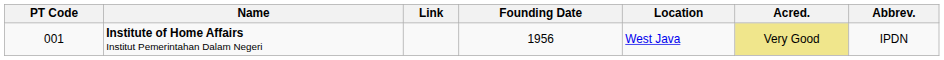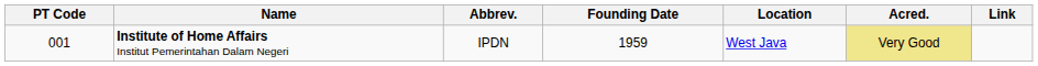 <table class="wikitable sortable" style="width:100%; text-align:center;">
 <tr>
 <th>PT Code<br></th>
 <th>Name</th>
-<th class="unsortable">Link</th>
+<th>Abbrev.</th>
 <th data-sort-type="date">Founding  Date</th>
 <th>Location</th>
 <th>Acred.</th>
-<th>Abbrev.</th>
+<th class="unsortable">Link</th>
 </tr>
 <tr>
 <td>001</td>
 <td style="text-align:left;"><strong>Institute of Home Affairs</strong><br><small>Institut Pemerintahan Dalam Negeri</small></td>
-<td></td>
-<td>1956</td>
+<td>IPDN</td>
+<td>1959</td>
 <td style="text-align:left;"><a href='#'>West Java</a></td>
 <td style="background: khaki;">Very Good</td>
-<td>IPDN</td>
+<td></td>
 </tr>
 </table>
